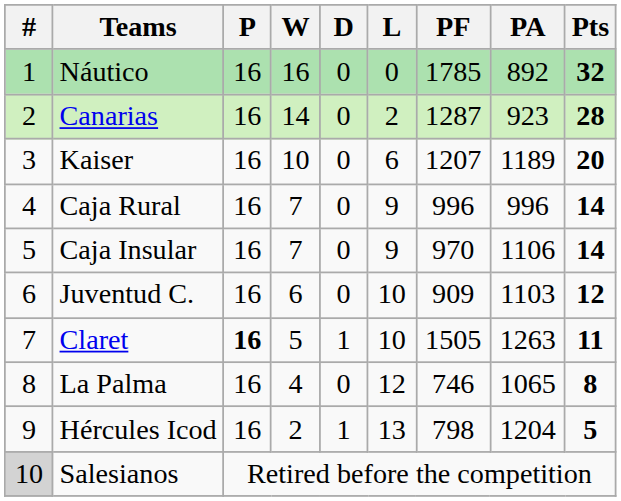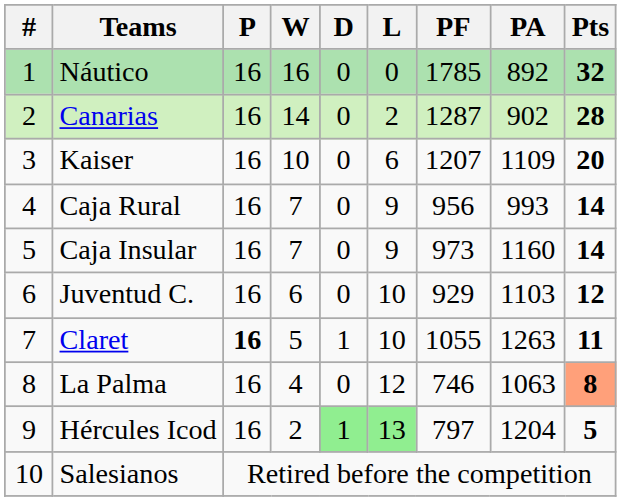 <table class="wikitable" style="text-align: center;">
 <tr>
 <th width=20>#</th>
 <th>Teams</th>
 <th width=20>P</th>
 <th width=20>W</th>
 <th width=20>D</th>
 <th width=20>L</th>
 <th width=35>PF</th>
 <th width=35>PA</th>
 <th width=20>Pts</th>
 </tr>
 <tr bgcolor=ACE1AF>
 <td>1</td>
 <td align=left>Náutico</td>
 <td>16</td>
 <td>16</td>
 <td>0</td>
 <td>0</td>
 <td>1785</td>
 <td>892</td>
 <td><strong>32</strong></td>
 </tr>
 <tr bgcolor=D0F0C0>
 <td>2</td>
 <td align=left><a href='#'>Canarias</a></td>
 <td>16</td>
 <td>14</td>
 <td>0</td>
 <td>2</td>
 <td>1287</td>
-<td>923</td>
+<td>902</td>
 <td><strong>28</strong></td>
 </tr>
 <tr>
 <td>3</td>
 <td align=left>Kaiser</td>
 <td>16</td>
 <td>10</td>
 <td>0</td>
 <td>6</td>
 <td>1207</td>
-<td>1189</td>
+<td>1109</td>
 <td><strong>20</strong></td>
 </tr>
 <tr>
 <td>4</td>
 <td align=left>Caja Rural</td>
 <td>16</td>
 <td>7</td>
 <td>0</td>
 <td>9</td>
-<td>996</td>
-<td>996</td>
+<td>956</td>
+<td>993</td>
 <td><strong>14</strong></td>
 </tr>
 <tr>
 <td>5</td>
 <td align=left>Caja Insular</td>
 <td>16</td>
 <td>7</td>
 <td>0</td>
 <td>9</td>
-<td>970</td>
-<td>1106</td>
+<td>973</td>
+<td>1160</td>
 <td><strong>14</strong></td>
 </tr>
 <tr>
 <td>6</td>
 <td align=left>Juventud C.</td>
 <td>16</td>
 <td>6</td>
 <td>0</td>
 <td>10</td>
-<td>909</td>
+<td>929</td>
 <td>1103</td>
 <td><strong>12</strong></td>
 </tr>
 <tr>
 <td>7</td>
 <td align=left><a href='#'>Claret</a></td>
 <td><strong>16</strong></td>
 <td>5</td>
 <td>1</td>
 <td>10</td>
-<td>1505</td>
+<td>1055</td>
 <td>1263</td>
 <td><strong>11</strong></td>
 </tr>
 <tr>
 <td>8</td>
 <td align=left>La Palma</td>
 <td>16</td>
 <td>4</td>
 <td>0</td>
 <td>12</td>
 <td>746</td>
-<td>1065</td>
-<td><strong>8</strong></td>
+<td>1063</td>
+<td style="background: lightsalmon;"><strong>8</strong></td>
 </tr>
 <tr>
 <td>9</td>
 <td align=left>Hércules Icod</td>
 <td>16</td>
 <td>2</td>
-<td>1</td>
-<td>13</td>
-<td>798</td>
+<td style="background: lightgreen;">1</td>
+<td style="background: lightgreen;">13</td>
+<td>797</td>
 <td>1204</td>
 <td><strong>5</strong></td>
 </tr>
 <tr>
-<td style="background: lightgrey;">10</td>
+<td>10</td>
 <td align=left>Salesianos</td>
 <td colspan=7>Retired before the competition</td>
 </tr>
 </table>
